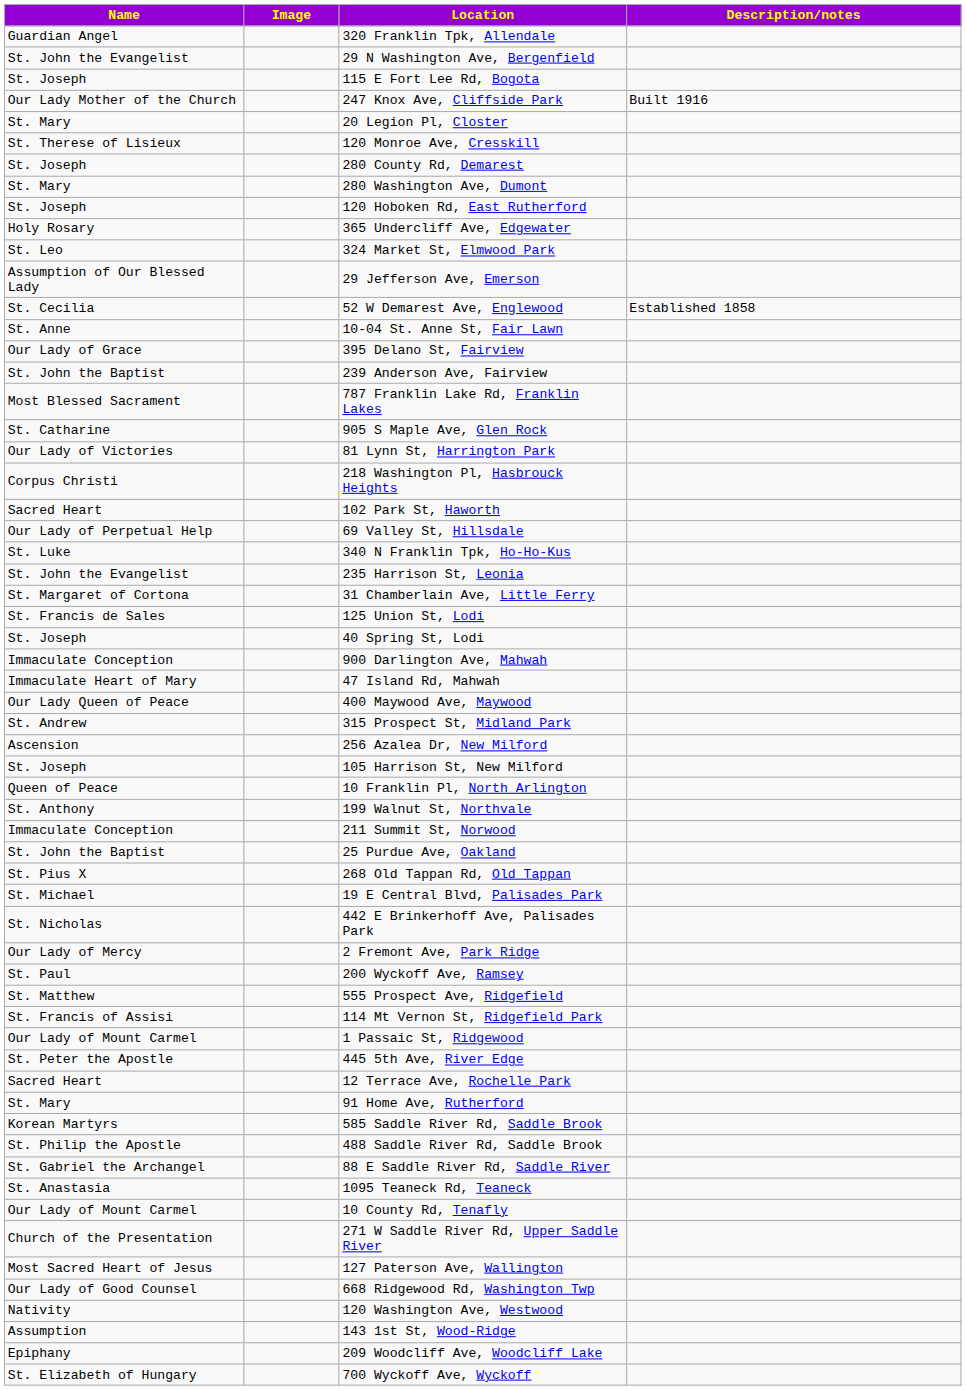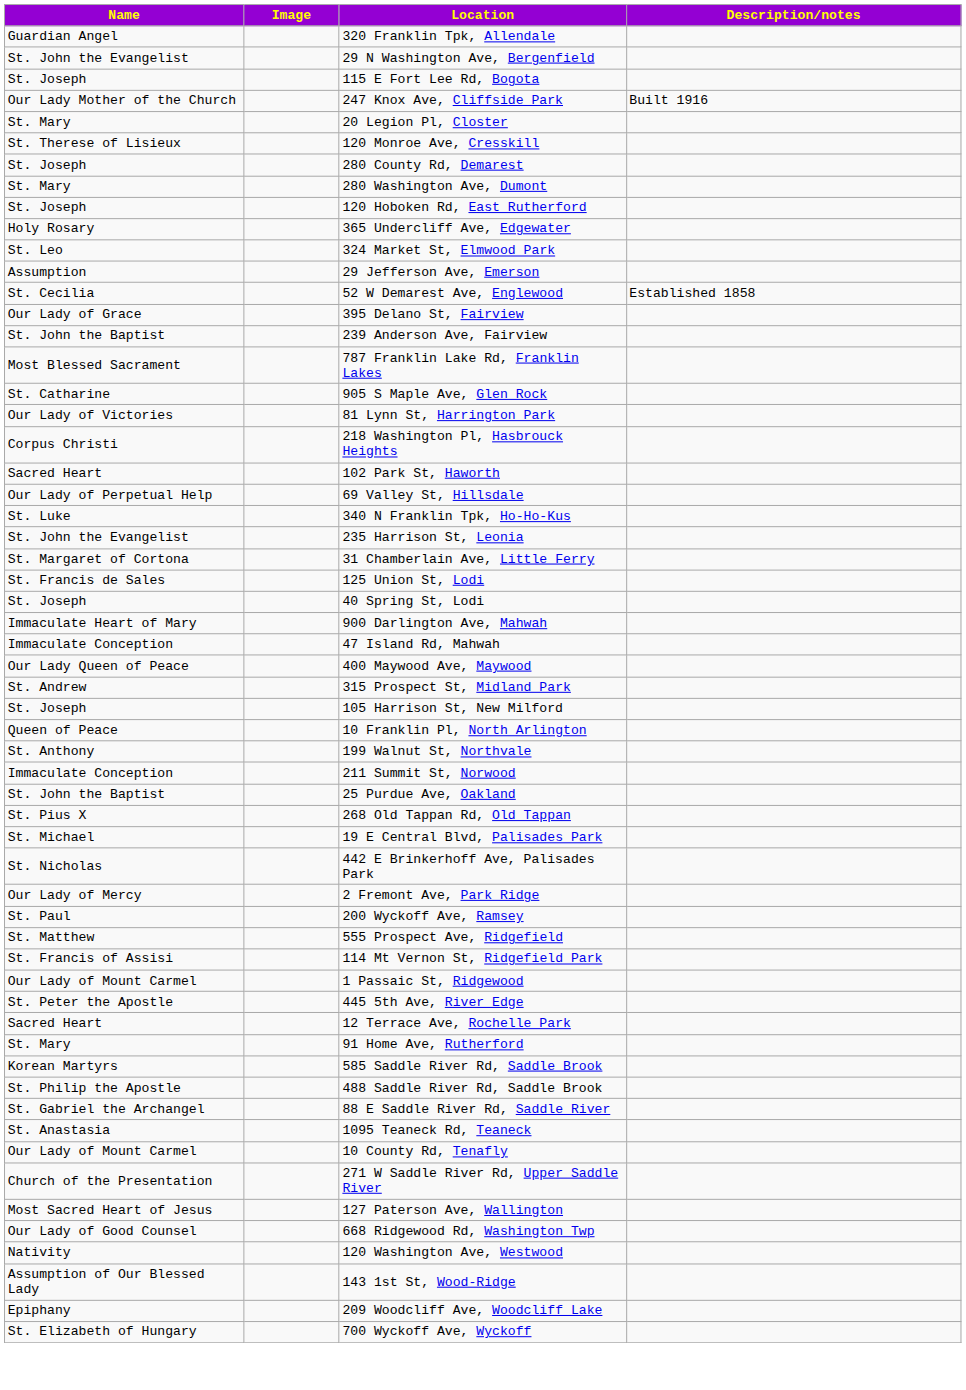 <table class="wikitable sortable" style="width:75%">
 <tr>
 <th style="background:darkviolet; color:yellow;" width="25%"><strong>Name</strong></th>
 <th style="background:darkviolet; color:yellow;" width="10%"><strong>Image</strong></th>
 <th style="background:darkviolet; color:yellow;" width="30%"><strong>Location</strong></th>
 <th style="background:darkviolet; color:yellow;" width="35%"><strong>Description/notes</strong></th>
 </tr>
 <tr>
 <td>Guardian Angel</td>
 <td></td>
 <td>320 Franklin Tpk, <a href='#'>Allendale</a></td>
 <td></td>
 </tr>
 <tr>
 <td>St. John the Evangelist</td>
 <td></td>
 <td>29 N Washington Ave, <a href='#'>Bergenfield</a></td>
 <td></td>
 </tr>
 <tr>
 <td>St. Joseph</td>
 <td></td>
 <td>115 E Fort Lee Rd, <a href='#'>Bogota</a></td>
 <td></td>
 </tr>
 <tr>
 <td>Our Lady Mother of the Church</td>
 <td></td>
 <td>247 Knox Ave, <a href='#'>Cliffside Park</a></td>
 <td>Built 1916</td>
 </tr>
 <tr>
 <td>St. Mary</td>
 <td></td>
 <td>20 Legion Pl, <a href='#'>Closter</a></td>
 <td></td>
 </tr>
 <tr>
 <td>St. Therese of Lisieux</td>
 <td></td>
 <td>120 Monroe Ave, <a href='#'>Cresskill</a></td>
 <td></td>
 </tr>
 <tr>
 <td>St. Joseph</td>
 <td></td>
 <td>280 County Rd, <a href='#'>Demarest</a></td>
 <td></td>
 </tr>
 <tr>
 <td>St. Mary</td>
 <td></td>
 <td>280 Washington Ave, <a href='#'>Dumont</a></td>
 <td></td>
 </tr>
 <tr>
 <td>St. Joseph</td>
 <td></td>
 <td>120 Hoboken Rd, <a href='#'>East Rutherford</a></td>
 <td></td>
 </tr>
 <tr>
 <td>Holy Rosary</td>
 <td></td>
 <td>365 Undercliff Ave, <a href='#'>Edgewater</a></td>
 <td></td>
 </tr>
 <tr>
 <td>St. Leo</td>
 <td></td>
 <td>324 Market St, <a href='#'>Elmwood Park</a></td>
 <td></td>
 </tr>
 <tr>
-<td>Assumption of Our Blessed Lady</td>
+<td>Assumption</td>
 <td></td>
 <td>29 Jefferson Ave, <a href='#'>Emerson</a></td>
 <td></td>
 </tr>
 <tr>
 <td>St. Cecilia</td>
 <td></td>
 <td>52 W Demarest Ave, <a href='#'>Englewood</a></td>
 <td>Established 1858</td>
-</tr>
-<tr>
-<td>St. Anne</td>
-<td></td>
-<td>10-04 St. Anne St, <a href='#'>Fair Lawn</a></td>
-<td></td>
 </tr>
 <tr>
 <td>Our Lady of Grace</td>
 <td></td>
 <td>395 Delano St, <a href='#'>Fairview</a></td>
 <td></td>
 </tr>
 <tr>
 <td>St. John the Baptist</td>
 <td></td>
 <td>239 Anderson Ave, Fairview</td>
 <td></td>
 </tr>
 <tr>
 <td>Most Blessed Sacrament</td>
 <td></td>
 <td>787 Franklin Lake Rd, <a href='#'>Franklin Lakes</a></td>
 <td></td>
 </tr>
 <tr>
 <td>St. Catharine</td>
 <td></td>
 <td>905 S Maple Ave, <a href='#'>Glen Rock</a></td>
 <td></td>
 </tr>
 <tr>
 <td>Our Lady of Victories</td>
 <td></td>
 <td>81 Lynn St, <a href='#'>Harrington Park</a></td>
 <td></td>
 </tr>
 <tr>
 <td>Corpus Christi</td>
 <td></td>
 <td>218 Washington Pl, <a href='#'>Hasbrouck Heights</a></td>
 <td></td>
 </tr>
 <tr>
 <td>Sacred Heart</td>
 <td></td>
 <td>102 Park St, <a href='#'>Haworth</a></td>
 <td></td>
 </tr>
 <tr>
 <td>Our Lady of Perpetual Help</td>
 <td></td>
 <td>69 Valley St, <a href='#'>Hillsdale</a></td>
 <td></td>
 </tr>
 <tr>
 <td>St. Luke</td>
 <td></td>
 <td>340 N Franklin Tpk, <a href='#'>Ho-Ho-Kus</a></td>
 <td></td>
 </tr>
 <tr>
 <td>St. John the Evangelist</td>
 <td></td>
 <td>235 Harrison St, <a href='#'>Leonia</a></td>
 <td></td>
 </tr>
 <tr>
 <td>St. Margaret of Cortona</td>
 <td></td>
 <td>31 Chamberlain Ave, <a href='#'>Little Ferry</a></td>
 <td></td>
 </tr>
 <tr>
 <td>St. Francis de Sales</td>
 <td></td>
 <td>125 Union St, <a href='#'>Lodi</a></td>
 <td></td>
 </tr>
 <tr>
 <td>St. Joseph</td>
 <td></td>
 <td>40 Spring St, Lodi</td>
 <td></td>
 </tr>
 <tr>
-<td>Immaculate Conception</td>
+<td>Immaculate Heart of Mary</td>
 <td></td>
 <td>900 Darlington Ave, <a href='#'>Mahwah</a></td>
 <td></td>
 </tr>
 <tr>
-<td>Immaculate Heart of Mary</td>
+<td>Immaculate Conception</td>
 <td></td>
 <td>47 Island Rd, Mahwah</td>
 <td></td>
 </tr>
 <tr>
 <td>Our Lady Queen of Peace</td>
 <td></td>
 <td>400 Maywood Ave, <a href='#'>Maywood</a></td>
 <td></td>
 </tr>
 <tr>
 <td>St. Andrew</td>
 <td></td>
 <td>315 Prospect St, <a href='#'>Midland Park</a></td>
-<td></td>
-</tr>
-<tr>
-<td>Ascension</td>
-<td></td>
-<td>256 Azalea Dr, <a href='#'>New Milford</a></td>
 <td></td>
 </tr>
 <tr>
 <td>St. Joseph</td>
 <td></td>
 <td>105 Harrison St, New Milford</td>
 <td></td>
 </tr>
 <tr>
 <td>Queen of Peace</td>
 <td></td>
 <td>10 Franklin Pl, <a href='#'>North Arlington</a></td>
 <td></td>
 </tr>
 <tr>
 <td>St. Anthony</td>
 <td></td>
 <td>199 Walnut St, <a href='#'>Northvale</a></td>
 <td></td>
 </tr>
 <tr>
 <td>Immaculate Conception</td>
 <td></td>
 <td>211 Summit St, <a href='#'>Norwood</a></td>
 <td></td>
 </tr>
 <tr>
 <td>St. John the Baptist</td>
 <td></td>
 <td>25 Purdue Ave, <a href='#'>Oakland</a></td>
 <td></td>
 </tr>
 <tr>
 <td>St. Pius X</td>
 <td></td>
 <td>268 Old Tappan Rd, <a href='#'>Old Tappan</a></td>
 <td></td>
 </tr>
 <tr>
 <td>St. Michael</td>
 <td></td>
 <td>19 E Central Blvd, <a href='#'>Palisades Park</a></td>
 <td></td>
 </tr>
 <tr>
 <td>St. Nicholas</td>
 <td></td>
 <td>442 E Brinkerhoff Ave, Palisades Park</td>
 </tr>
 <tr>
 <td>Our Lady of Mercy</td>
 <td></td>
 <td>2 Fremont Ave, <a href='#'>Park Ridge</a></td>
 <td></td>
 </tr>
 <tr>
 <td>St. Paul</td>
 <td></td>
 <td>200 Wyckoff Ave, <a href='#'>Ramsey</a></td>
 <td></td>
 </tr>
 <tr>
 <td>St. Matthew</td>
 <td></td>
 <td>555 Prospect Ave, <a href='#'>Ridgefield</a></td>
 <td></td>
 </tr>
 <tr>
 <td>St. Francis of Assisi</td>
 <td></td>
 <td>114 Mt Vernon St, <a href='#'>Ridgefield Park</a></td>
 <td></td>
 </tr>
 <tr>
 <td>Our Lady of Mount Carmel</td>
 <td></td>
 <td>1 Passaic St, <a href='#'>Ridgewood</a></td>
 <td></td>
 </tr>
 <tr>
 <td>St. Peter the Apostle</td>
 <td></td>
 <td>445 5th Ave, <a href='#'>River Edge</a></td>
 <td></td>
 </tr>
 <tr>
 <td>Sacred Heart</td>
 <td></td>
 <td>12 Terrace Ave, <a href='#'>Rochelle Park</a></td>
 <td></td>
 </tr>
 <tr>
 <td>St. Mary</td>
 <td></td>
 <td>91 Home Ave, <a href='#'>Rutherford</a></td>
 <td></td>
 </tr>
 <tr>
 <td>Korean Martyrs</td>
 <td></td>
 <td>585 Saddle River Rd, <a href='#'>Saddle Brook</a></td>
 <td></td>
 </tr>
 <tr>
 <td>St. Philip the Apostle</td>
 <td></td>
 <td>488 Saddle River Rd, Saddle Brook</td>
 <td></td>
 </tr>
 <tr>
 <td>St. Gabriel the Archangel</td>
 <td></td>
 <td>88 E Saddle River Rd, <a href='#'>Saddle River</a></td>
 <td></td>
 </tr>
 <tr>
 <td>St. Anastasia</td>
 <td></td>
 <td>1095 Teaneck Rd, <a href='#'>Teaneck</a></td>
 <td></td>
 </tr>
 <tr>
 <td>Our Lady of Mount Carmel</td>
 <td></td>
 <td>10 County Rd, <a href='#'>Tenafly</a></td>
 <td></td>
 </tr>
 <tr>
 <td>Church of the Presentation</td>
 <td></td>
 <td>271 W Saddle River Rd, <a href='#'>Upper Saddle River</a></td>
 <td></td>
 </tr>
 <tr>
 <td>Most Sacred Heart of Jesus</td>
 <td></td>
 <td>127 Paterson Ave, <a href='#'>Wallington</a></td>
 <td></td>
 </tr>
 <tr>
 <td>Our Lady of Good Counsel</td>
 <td></td>
 <td>668 Ridgewood Rd, <a href='#'>Washington Twp</a></td>
 <td></td>
 </tr>
 <tr>
 <td>Nativity</td>
 <td></td>
 <td>120 Washington Ave, <a href='#'>Westwood</a></td>
 <td></td>
 </tr>
 <tr>
-<td>Assumption</td>
+<td>Assumption of Our Blessed Lady</td>
 <td></td>
 <td>143 1st St, <a href='#'>Wood-Ridge</a></td>
 <td></td>
 </tr>
 <tr>
 <td>Epiphany</td>
 <td></td>
 <td>209 Woodcliff Ave, <a href='#'>Woodcliff Lake</a></td>
 </tr>
 <tr>
 <td>St. Elizabeth of Hungary</td>
 <td></td>
 <td>700 Wyckoff Ave, <a href='#'>Wyckoff</a></td>
 <td></td>
 </tr>
 </table>
